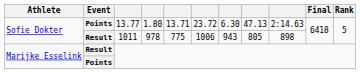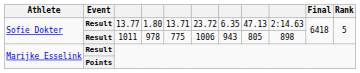 <table class=wikitable style=font-size:90%>
 <tr>
 <th>Athlete</th>
 <th>Event</th>
 <th></th>
 <th></th>
 <th></th>
 <th></th>
 <th></th>
 <th></th>
 <th></th>
 <th>Final</th>
 <th>Rank</th>
 </tr>
 <tr align=center>
 <td rowspan=2 align=left><a href='#'>Sofie Dokter</a></td>
-<th style=font-size:95%>Points</th>
+<th style=font-size:95%>Result</th>
 <td>13.77</td>
 <td>1.80</td>
 <td>13.71</td>
 <td>23.72 </td>
-<td>6.30</td>
+<td>6.35</td>
 <td>47.13 </td>
 <td>2:14.63</td>
 <td rowspan=2>6418 </td>
 <td rowspan=2>5</td>
 </tr>
 <tr align=center>
 <th style=font-size:95%>Result</th>
 <td>1011</td>
 <td>978</td>
 <td>775</td>
 <td>1006</td>
 <td>943</td>
 <td>805</td>
 <td>898</td>
 </tr>
 <tr align=center>
 <td rowspan=2 align=left><a href='#'>Marijke Esselink</a></td>
 <th style=font-size:95%>Result</th>
 <td colspan=9 rowspan=2></td>
 </tr>
 <tr align=center>
 <th style=font-size:95%>Points</th>
 </tr>
 </table>
